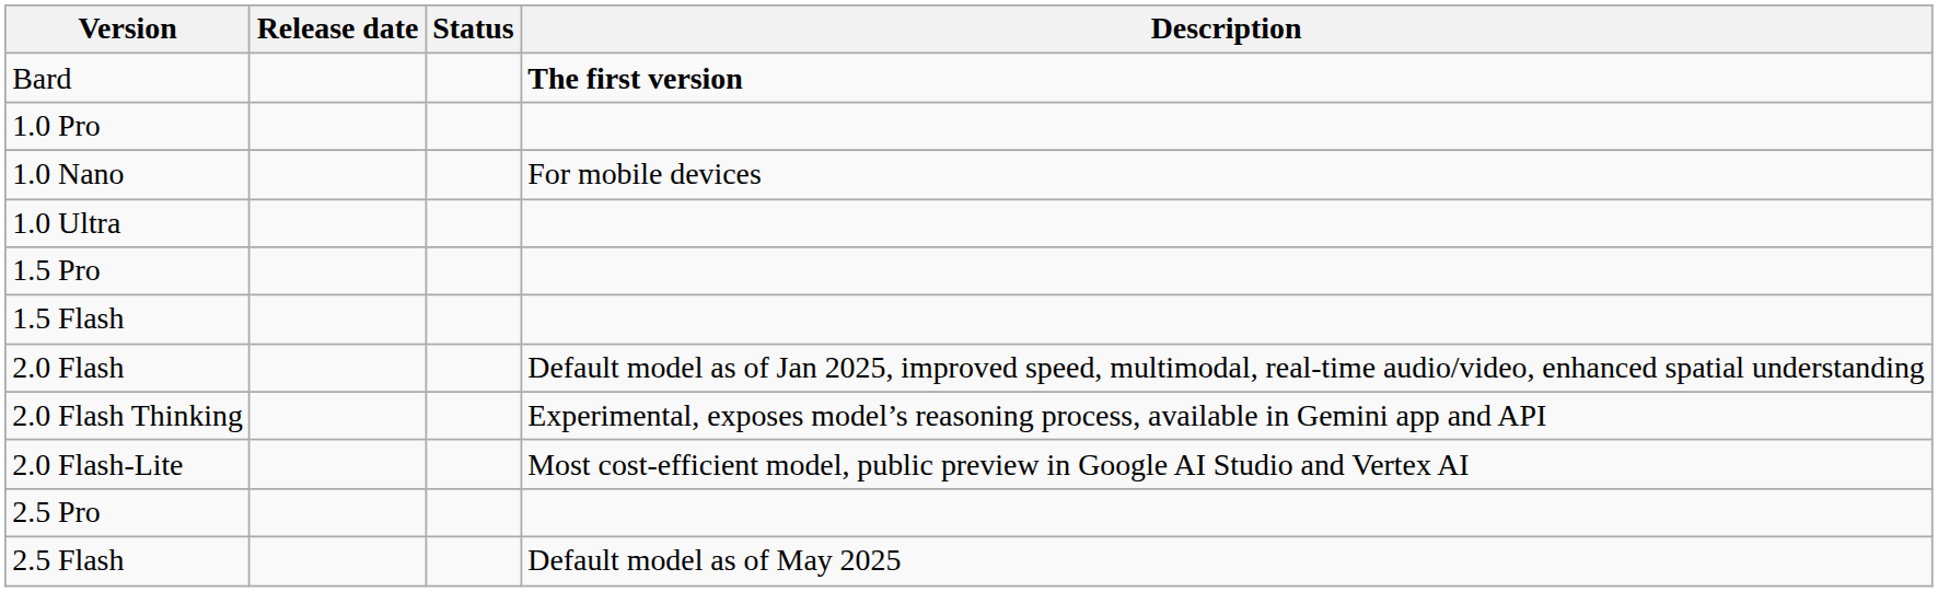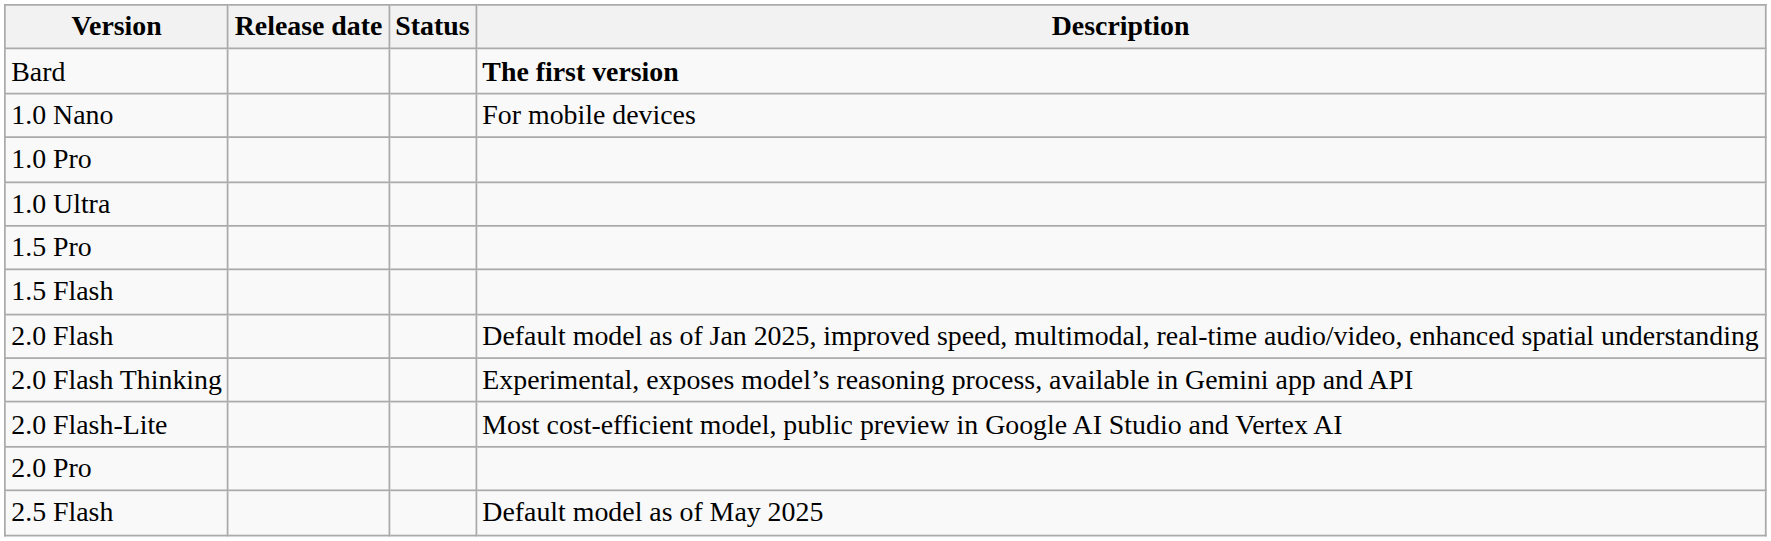 <table class="wikitable sortable">
 <tr>
 <th>Version</th>
 <th>Release date</th>
 <th>Status</th>
 <th>Description</th>
 </tr>
 <tr>
 <td>Bard</td>
 <td></td>
 <td></td>
 <td><strong>The first version</strong></td>
 </tr>
 <tr>
+<td>1.0 Nano</td>
+<td></td>
+<td></td>
+<td>For mobile devices</td>
+</tr>
+<tr>
 <td>1.0 Pro</td>
 <td></td>
 <td></td>
 <td></td>
-</tr>
-<tr>
-<td>1.0 Nano</td>
-<td></td>
-<td></td>
-<td>For mobile devices</td>
 </tr>
 <tr>
 <td>1.0 Ultra</td>
 <td></td>
 <td></td>
 <td></td>
 </tr>
 <tr>
 <td>1.5 Pro</td>
 <td></td>
 <td></td>
 <td></td>
 </tr>
 <tr>
 <td>1.5 Flash</td>
 <td></td>
 <td></td>
 </tr>
 <tr>
 <td>2.0 Flash</td>
 <td></td>
 <td></td>
 <td>Default model as of Jan 2025, improved speed, multimodal, real-time audio/video, enhanced spatial understanding</td>
 </tr>
 <tr>
 <td>2.0 Flash Thinking</td>
 <td></td>
 <td></td>
 <td>Experimental, exposes model’s reasoning process, available in Gemini app and API</td>
 </tr>
 <tr>
 <td>2.0 Flash-Lite</td>
 <td></td>
 <td></td>
 <td>Most cost-efficient model, public preview in Google AI Studio and Vertex AI</td>
 </tr>
 <tr>
-<td>2.5 Pro</td>
+<td>2.0 Pro</td>
 <td></td>
 <td></td>
 <td></td>
 </tr>
 <tr>
 <td>2.5 Flash</td>
 <td></td>
 <td></td>
 <td>Default model as of May 2025</td>
 </tr>
 </table>
